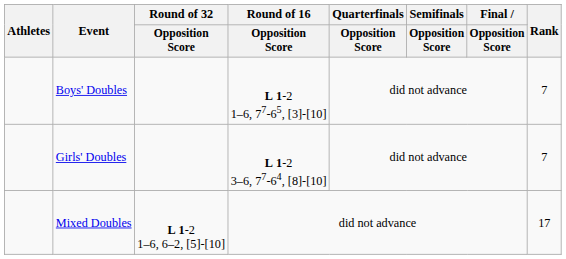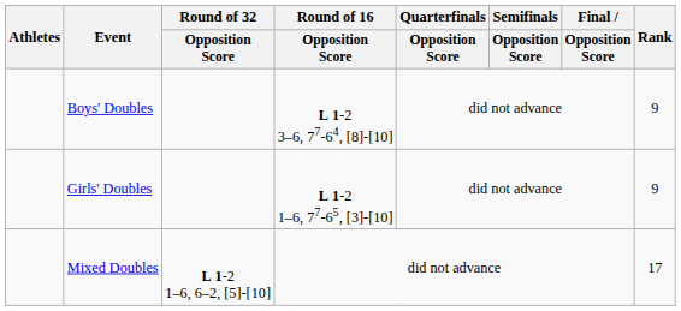 <table class=wikitable style="font-size:90%">
 <tr>
 <th rowspan="2">Athletes</th>
 <th rowspan="2">Event</th>
 <th>Round of 32</th>
 <th>Round of 16</th>
 <th>Quarterfinals</th>
 <th>Semifinals</th>
 <th>Final / </th>
 <th rowspan=2>Rank</th>
 </tr>
 <tr style="font-size:95%">
 <th>Opposition<br>Score</th>
 <th>Opposition<br>Score</th>
 <th>Opposition<br>Score</th>
 <th>Opposition<br>Score</th>
 <th>Opposition<br>Score</th>
 </tr>
 <tr align=center>
 <td align=left><br></td>
 <td align=left><a href='#'>Boys' Doubles</a></td>
 <td></td>
-<td><br><br><strong>L</strong> <strong>1</strong>-2 <br> 1–6, 7<sup>7</sup>-6<sup>5</sup>, [3]-[10]</td>
+<td><br><br><strong>L</strong> <strong>1</strong>-2 <br> 3–6, 7<sup>7</sup>-6<sup>4</sup>, [8]-[10]</td>
 <td colspan=3>did not advance</td>
-<td>7</td>
+<td>9</td>
 </tr>
 <tr align=center>
 <td align=left><br></td>
 <td align=left><a href='#'>Girls' Doubles</a></td>
 <td></td>
-<td><br><br><strong>L</strong> <strong>1</strong>-2 <br> 3–6, 7<sup>7</sup>-6<sup>4</sup>, [8]-[10]</td>
+<td><br><br><strong>L</strong> <strong>1</strong>-2 <br> 1–6, 7<sup>7</sup>-6<sup>5</sup>, [3]-[10]</td>
 <td colspan=3>did not advance</td>
-<td>7</td>
+<td>9</td>
 </tr>
 <tr align=center>
 <td align=left><br></td>
 <td align=left><a href='#'>Mixed Doubles</a></td>
 <td><br><br><strong>L</strong> <strong>1</strong>-2 <br> 1–6, 6–2, [5]-[10]</td>
 <td colspan=4>did not advance</td>
 <td>17</td>
 </tr>
 </table>
